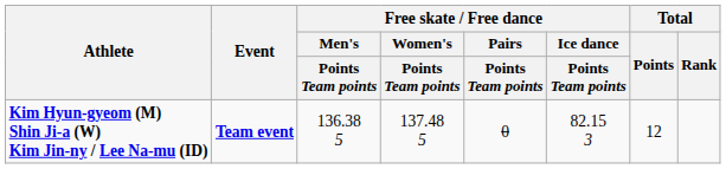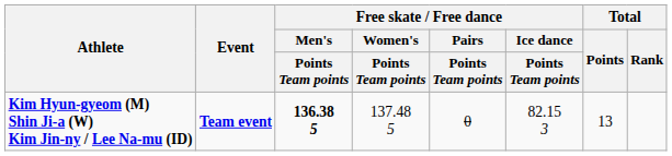 <table class=wikitable style=font-size:90%>
 <tr>
 <th rowspan=3>Athlete</th>
 <th rowspan=3>Event</th>
 <th colspan=4>Free skate / Free dance</th>
 <th colspan=2>Total</th>
 </tr>
 <tr style=font-size:95%>
 <th>Men's</th>
 <th>Women's</th>
 <th>Pairs</th>
 <th>Ice dance</th>
 <th rowspan=2>Points</th>
 <th rowspan=2>Rank</th>
 </tr>
 <tr style=font-size:95%>
 <th>Points<br><em>Team points</em></th>
 <th>Points<br><em>Team points</em></th>
 <th>Points<br><em>Team points</em></th>
 <th>Points<br><em>Team points</em></th>
 </tr>
 <tr align=center>
 <td align=left><strong><a href='#'>Kim Hyun-gyeom</a> (M)<br><a href='#'>Shin Ji-a</a> (W)<br><a href='#'>Kim Jin-ny</a> / <a href='#'>Lee Na-mu</a> (ID)</strong></td>
 <td align=left><strong><a href='#'>Team event</a></strong></td>
-<td>136.38<br><em>5</em></td>
+<td><strong>136.38<br><em>5</em></strong></td>
 <td>137.48<br><em>5</em></td>
 <td><s>0</s></td>
 <td>82.15<br><em>3</em></td>
-<td>12</td>
+<td>13</td>
 <td></td>
 </tr>
 </table>
